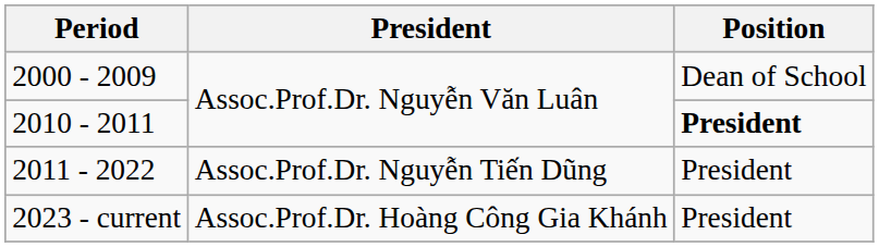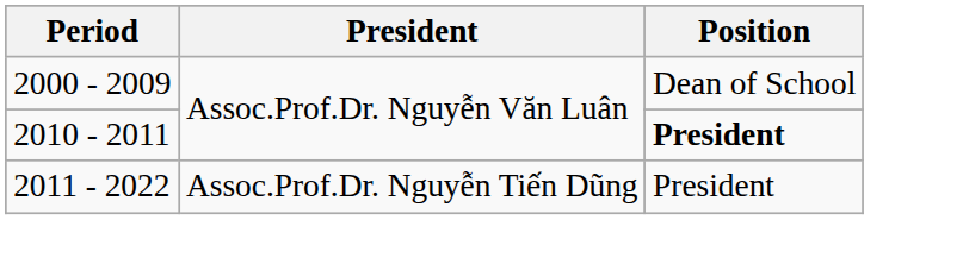 <table class="wikitable">
 <tr>
 <th>Period</th>
 <th>President</th>
 <th>Position</th>
 </tr>
 <tr>
 <td>2000 - 2009</td>
 <td rowspan="2">Assoc.Prof.Dr. Nguyễn Văn Luân</td>
 <td>Dean of School</td>
 </tr>
 <tr>
 <td>2010 - 2011</td>
 <td><strong>President</strong></td>
 </tr>
 <tr>
 <td>2011 - 2022</td>
 <td>Assoc.Prof.Dr. Nguyễn Tiến Dũng</td>
 <td>President</td>
 </tr>
-<tr>
-<td>2023 - current</td>
-<td>Assoc.Prof.Dr. Hoàng Công Gia Khánh</td>
-<td>President</td>
-</tr>
 </table>
